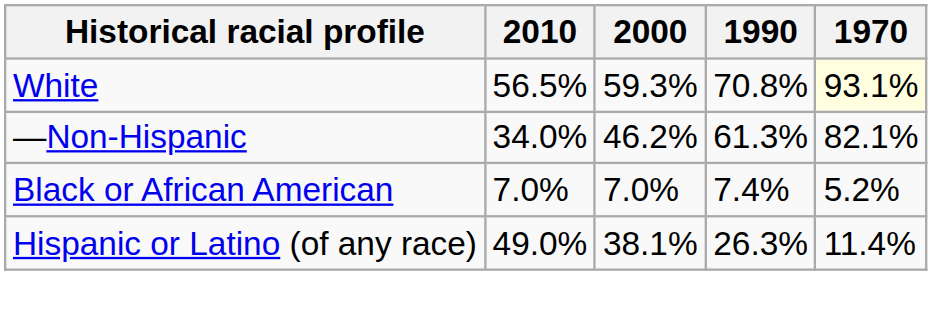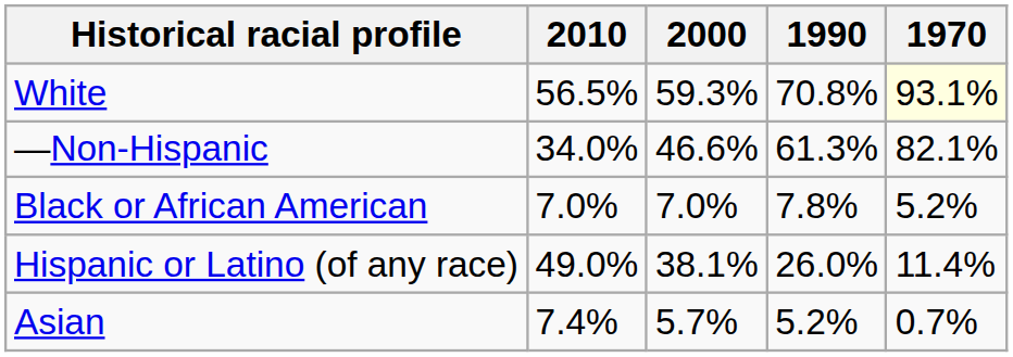 <table class="wikitable sortable collapsible mw-collapsed" style="font-size: 90%;">
 <tr>
 <th>Historical racial profile</th>
 <th>2010</th>
 <th>2000</th>
 <th>1990</th>
 <th>1970</th>
 </tr>
 <tr>
 <td><a href='#'>White</a></td>
 <td>56.5%</td>
 <td>59.3%</td>
 <td>70.8%</td>
 <td style="background: lightyellow;">93.1%</td>
 </tr>
 <tr>
 <td>—<a href='#'>Non-Hispanic</a></td>
 <td>34.0%</td>
-<td>46.2%</td>
+<td>46.6%</td>
 <td>61.3%</td>
 <td>82.1%</td>
 </tr>
 <tr>
 <td><a href='#'>Black or African American</a></td>
 <td>7.0%</td>
 <td>7.0%</td>
-<td>7.4%</td>
+<td>7.8%</td>
 <td>5.2%</td>
 </tr>
 <tr>
 <td><a href='#'>Hispanic or Latino</a> (of any race)</td>
 <td>49.0%</td>
 <td>38.1%</td>
-<td>26.3%</td>
+<td>26.0%</td>
 <td>11.4%</td>
 </tr>
+<tr>
+<td><a href='#'>Asian</a></td>
+<td>7.4%</td>
+<td>5.7%</td>
+<td>5.2%</td>
+<td>0.7%</td>
+</tr>
 </table>
